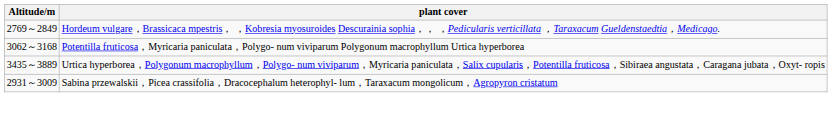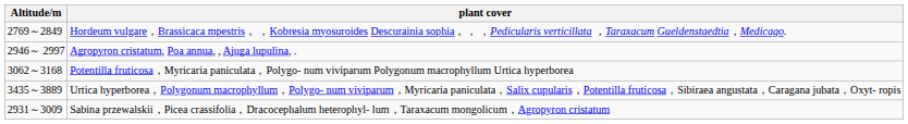 <table class="wikitable">
 <tr>
 <th>Altitude/m</th>
 <th>plant cover</th>
 </tr>
 <tr>
 <td>2769～2849</td>
 <td><a href='#'>Hordeum vulgare</a>，<a href='#'>Brassicaca mpestris</a>， ，<a href='#'>Kobresia myosuroides</a> <a href='#'>Descurainia sophia</a>，， ，<em><a href='#'>Pedicularis verticillata</a> ，<a href='#'>Taraxacum</a> <a href='#'>Gueldenstaedtia</a>，<a href='#'>Medicago</a>.</em></td>
+</tr>
+<tr>
+<td>2946～  2997</td>
+<td><a href='#'>Agropyron cristatum</a>, <a href='#'>Poa annua</a>, , <a href='#'>Ajuga lupulina</a>, .</td>
 </tr>
 <tr>
 <td>3062～3168</td>
 <td><a href='#'>Potentilla fruticosa</a>，Myricaria paniculata，Polygo‐ num viviparum Polygonum macrophyllum Urtica hyperborea</td>
 </tr>
 <tr>
 <td>3435～3889</td>
 <td>Urtica hyperborea，<a href='#'>Polygonum macrophyllum</a>，<a href='#'>Polygo‐ num viviparum</a>，Myricaria paniculata，<a href='#'>Salix cupularis</a>，<a href='#'>Potentilla fruticosa</a>，Sibiraea angustata，Caragana jubata，Oxyt‐ ropis</td>
 </tr>
 <tr>
 <td>2931～3009</td>
 <td>Sabina przewalskii，Picea crassifolia，Dracocephalum heterophyl‐ lum，Taraxacum mongolicum，<a href='#'>Agropyron cristatum</a></td>
 </tr>
 </table>
